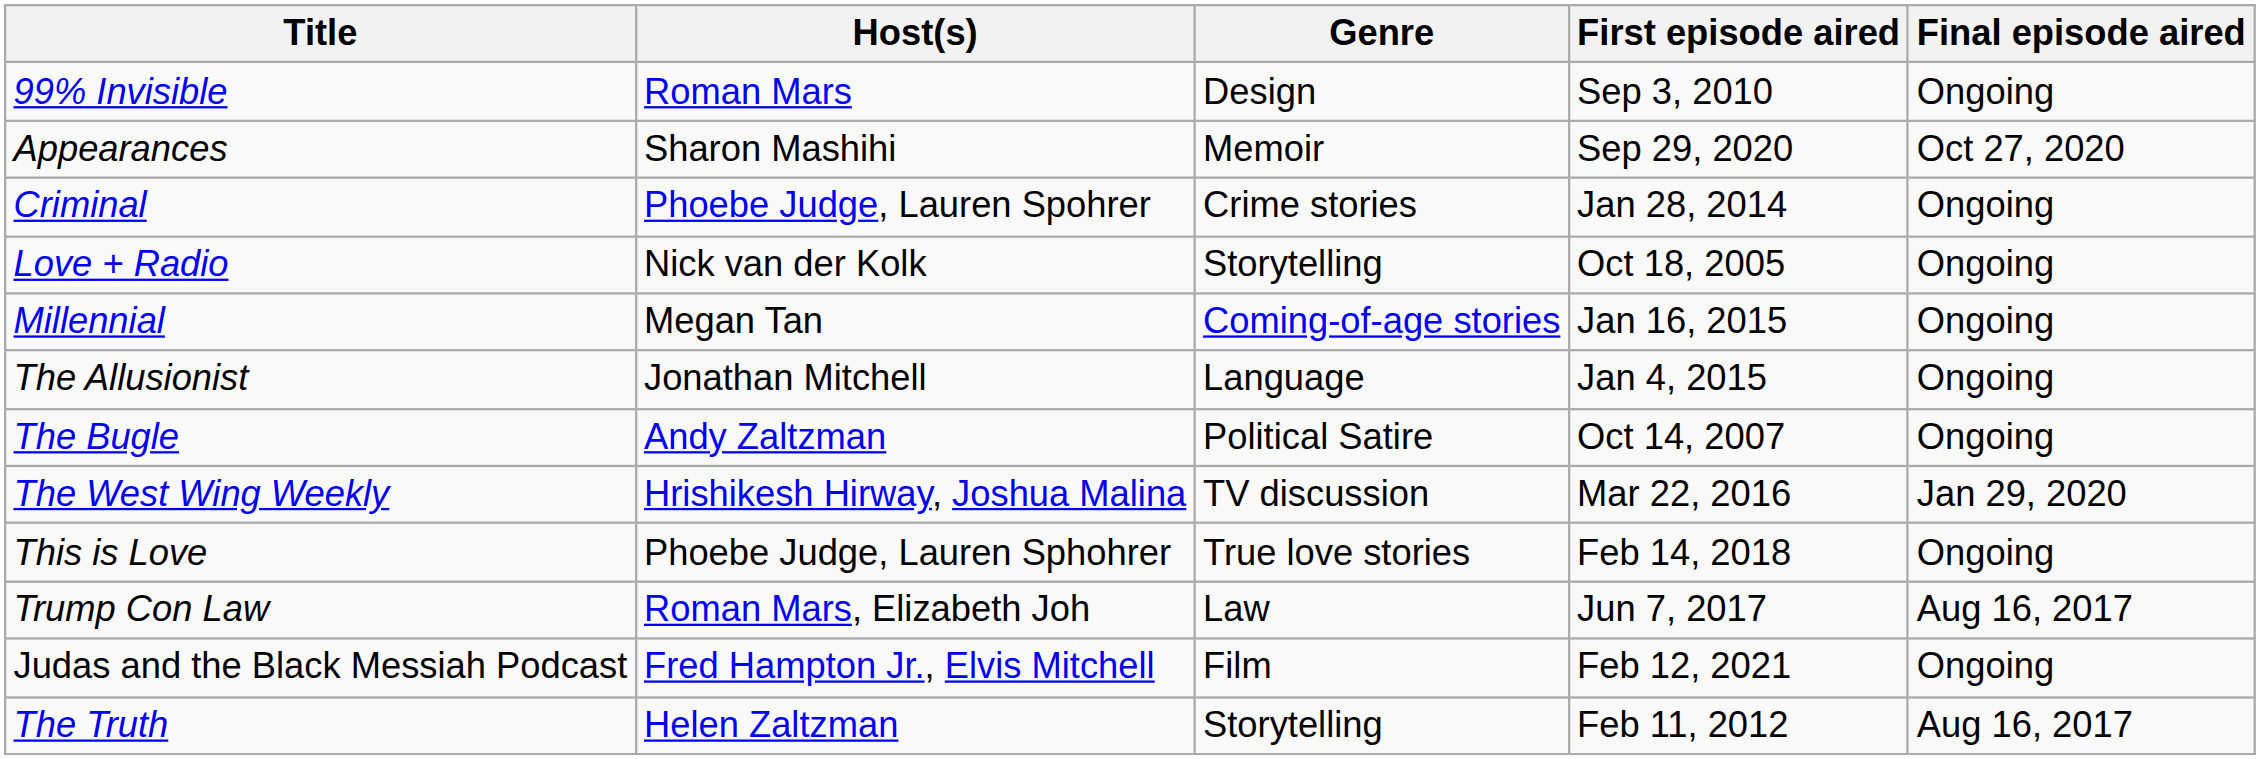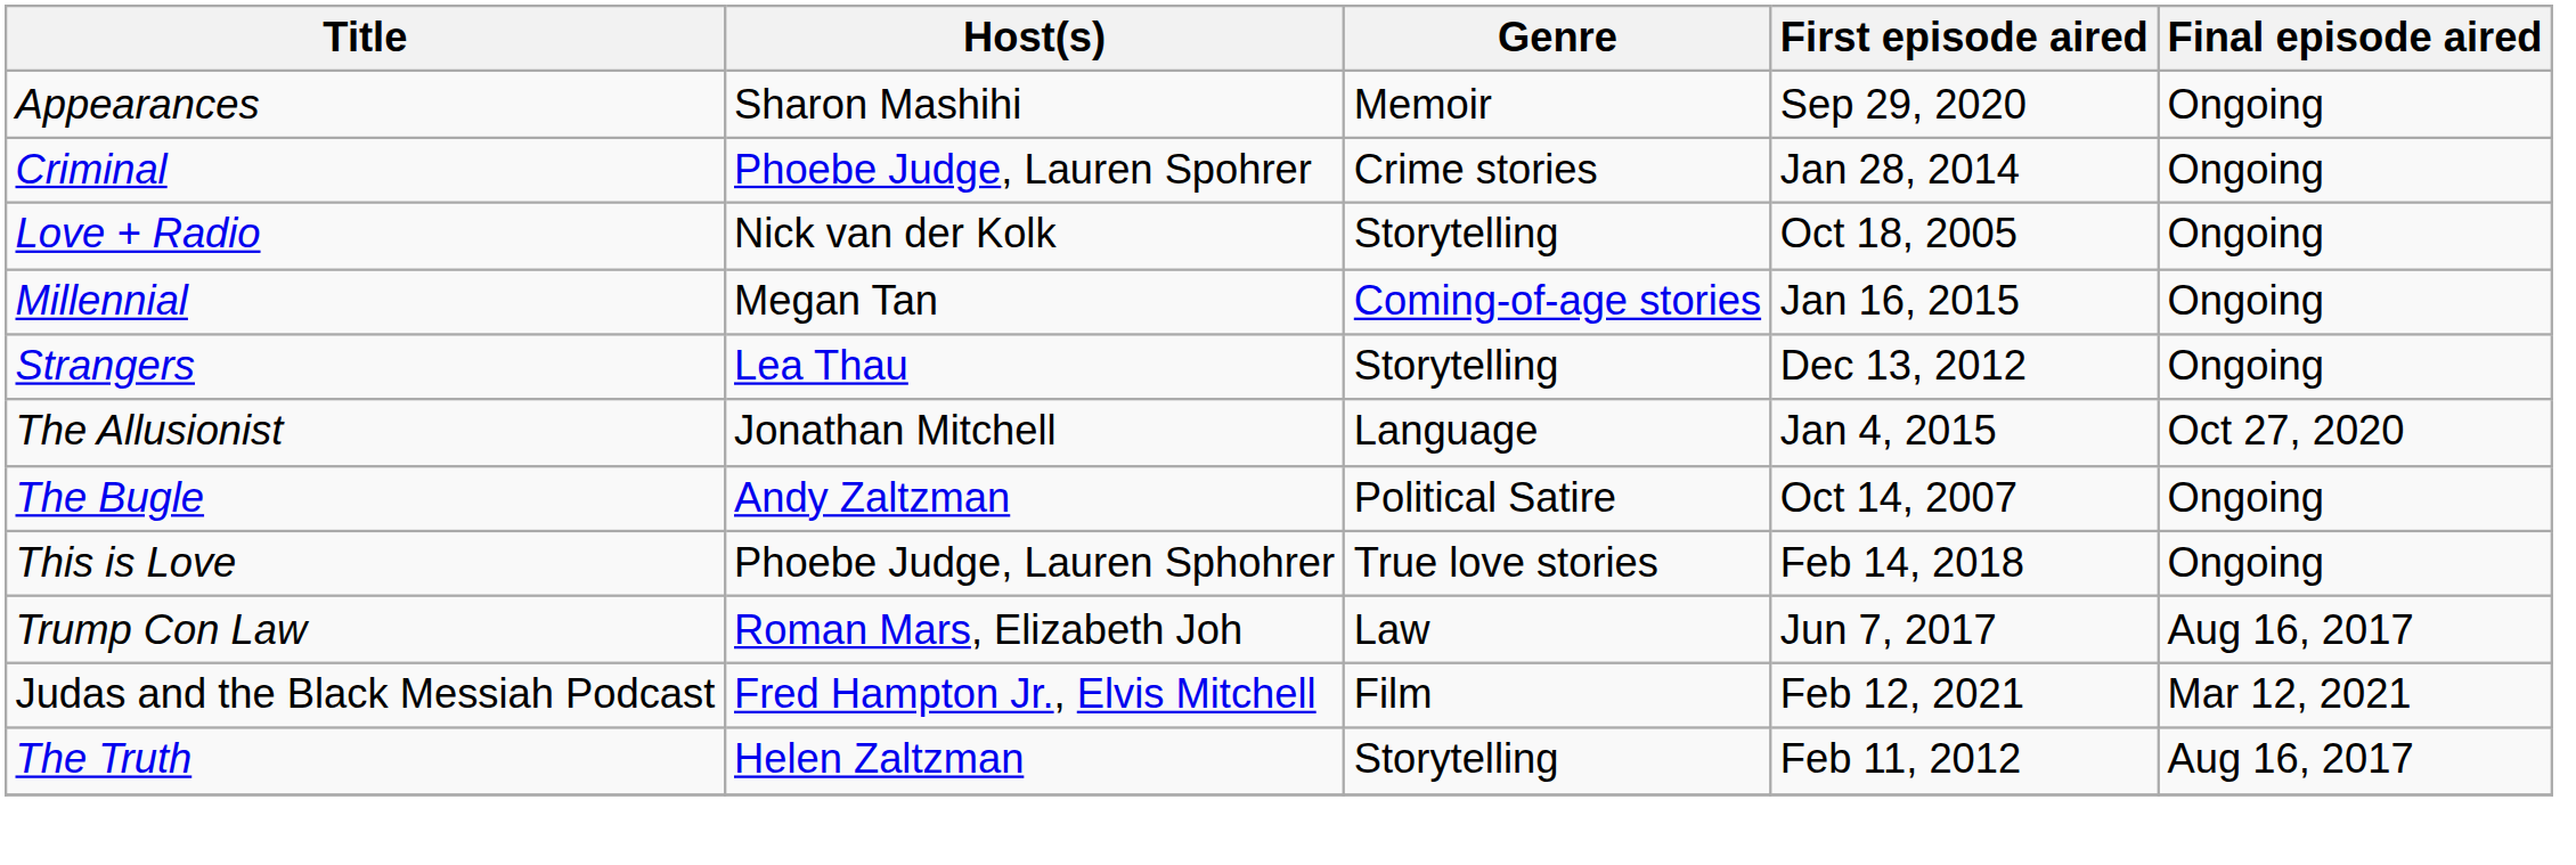 <table class="wikitable sortable">
 <tr>
 <th>Title</th>
 <th>Host(s)</th>
 <th>Genre</th>
 <th>First episode aired</th>
 <th>Final episode aired</th>
 </tr>
 <tr>
-<td><em><a href='#'>99% Invisible</a></em></td>
-<td><a href='#'>Roman Mars</a></td>
-<td>Design</td>
-<td>Sep 3, 2010</td>
-<td>Ongoing</td>
-</tr>
-<tr>
 <td><em>Appearances</em></td>
 <td>Sharon Mashihi</td>
 <td>Memoir</td>
 <td>Sep 29, 2020</td>
-<td>Oct 27, 2020</td>
+<td>Ongoing</td>
 </tr>
 <tr>
 <td><em><a href='#'>Criminal</a></em></td>
 <td><a href='#'>Phoebe Judge</a>, Lauren Spohrer</td>
 <td>Crime stories</td>
 <td>Jan 28, 2014</td>
 <td>Ongoing</td>
 </tr>
 <tr>
 <td><em><a href='#'>Love + Radio</a></em></td>
 <td>Nick van der Kolk</td>
 <td>Storytelling</td>
 <td>Oct 18, 2005</td>
 <td>Ongoing</td>
 </tr>
 <tr>
 <td><em><a href='#'>Millennial</a></em></td>
 <td>Megan Tan</td>
 <td><a href='#'>Coming-of-age stories</a></td>
 <td>Jan 16, 2015</td>
 <td>Ongoing</td>
 </tr>
 <tr>
+<td><em><a href='#'>Strangers</a></em></td>
+<td><a href='#'>Lea Thau</a></td>
+<td>Storytelling</td>
+<td>Dec 13, 2012</td>
+<td>Ongoing</td>
+</tr>
+<tr>
 <td><em>The Allusionist</em></td>
 <td>Jonathan Mitchell</td>
 <td>Language</td>
 <td>Jan 4, 2015</td>
-<td>Ongoing</td>
+<td>Oct 27, 2020</td>
 </tr>
 <tr>
 <td><em><a href='#'>The Bugle</a></em></td>
 <td><a href='#'>Andy Zaltzman</a></td>
 <td>Political Satire</td>
 <td>Oct 14, 2007</td>
 <td>Ongoing</td>
-</tr>
-<tr>
-<td><em><a href='#'>The West Wing Weekly</a></em></td>
-<td><a href='#'>Hrishikesh Hirway</a>, <a href='#'>Joshua Malina</a></td>
-<td>TV discussion</td>
-<td>Mar 22, 2016</td>
-<td>Jan 29, 2020</td>
 </tr>
 <tr>
 <td><em>This is Love</em></td>
 <td>Phoebe Judge, Lauren Sphohrer</td>
 <td>True love stories</td>
 <td>Feb 14, 2018</td>
 <td>Ongoing</td>
 </tr>
 <tr>
 <td><em>Trump Con Law</em></td>
 <td><a href='#'>Roman Mars</a>, Elizabeth Joh</td>
 <td>Law</td>
 <td>Jun 7, 2017</td>
 <td>Aug 16, 2017</td>
 </tr>
 <tr>
 <td>Judas and the Black Messiah Podcast</td>
 <td><a href='#'>Fred Hampton Jr.</a>, <a href='#'>Elvis Mitchell</a></td>
 <td>Film</td>
 <td>Feb 12, 2021</td>
-<td>Ongoing</td>
+<td>Mar 12, 2021</td>
 </tr>
 <tr>
 <td><em><a href='#'>The Truth</a></em></td>
 <td><a href='#'>Helen Zaltzman</a></td>
 <td>Storytelling</td>
 <td>Feb 11, 2012</td>
 <td>Aug 16, 2017</td>
 </tr>
 <tr>
 </tr>
 </table>
